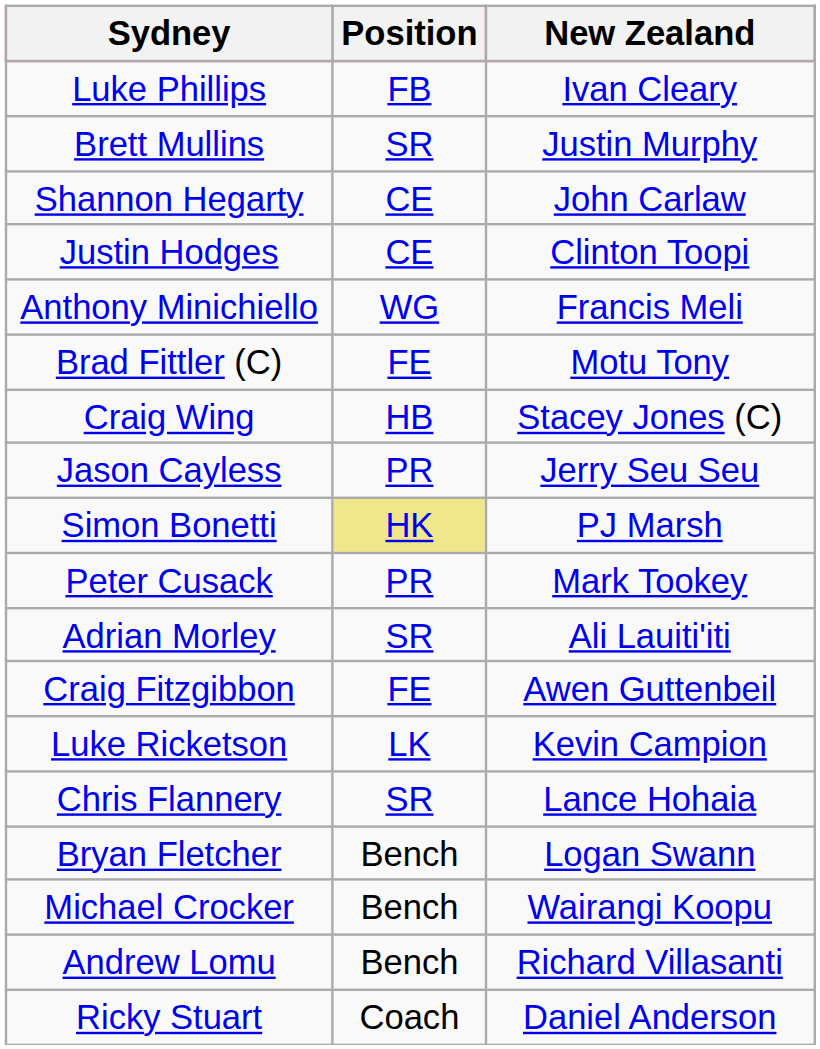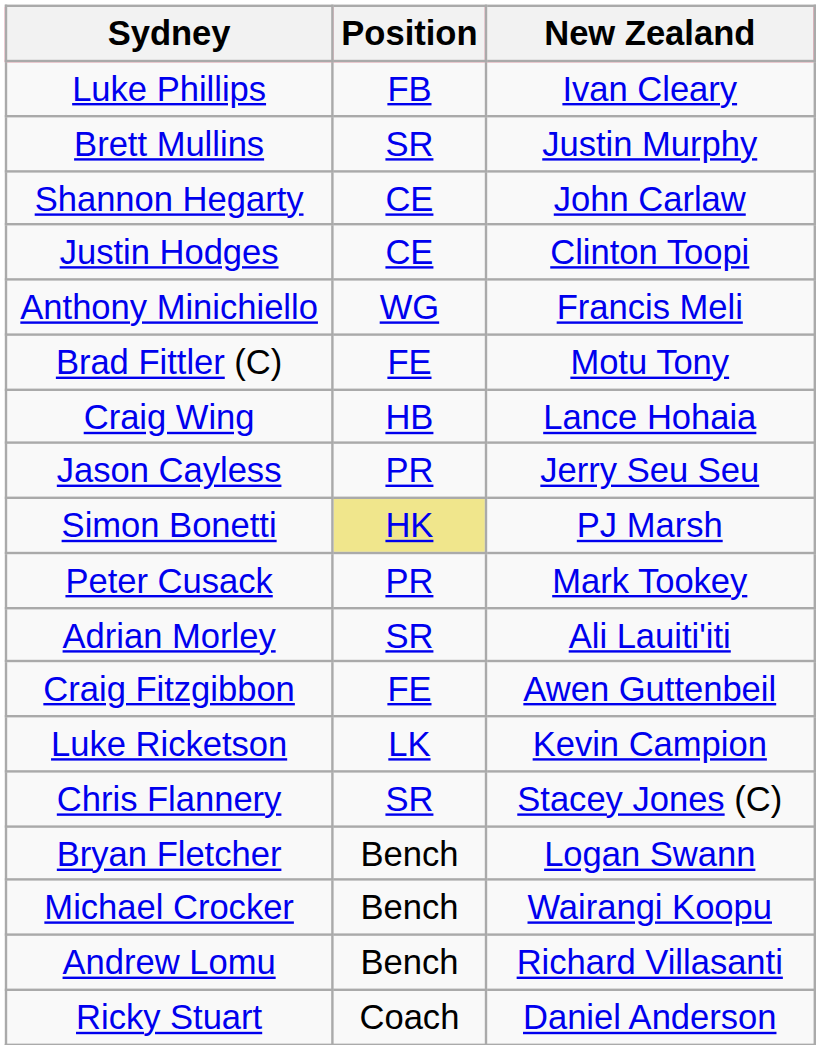 <table align="right" class="wikitable" style="font-size:90%; margin-left:1em">
 <tr bgcolor="#FF0033">
 <th width="130">Sydney</th>
 <th width="40">Position</th>
 <th width="130">New Zealand</th>
 </tr>
 <tr align=center>
 <td><a href='#'>Luke Phillips</a></td>
 <td><a href='#'>FB</a></td>
 <td><a href='#'>Ivan Cleary</a></td>
 </tr>
 <tr align=center>
 <td><a href='#'>Brett Mullins</a></td>
 <td><a href='#'>SR</a></td>
 <td><a href='#'>Justin Murphy</a></td>
 </tr>
 <tr align=center>
 <td><a href='#'>Shannon Hegarty</a></td>
 <td><a href='#'>CE</a></td>
 <td><a href='#'>John Carlaw</a></td>
 </tr>
 <tr align=center>
 <td><a href='#'>Justin Hodges</a></td>
 <td><a href='#'>CE</a></td>
 <td><a href='#'>Clinton Toopi</a></td>
 </tr>
 <tr align=center>
 <td><a href='#'>Anthony Minichiello</a></td>
 <td><a href='#'>WG</a></td>
 <td><a href='#'>Francis Meli</a></td>
 </tr>
 <tr align=center>
 <td><a href='#'>Brad Fittler</a> (C)</td>
 <td><a href='#'>FE</a></td>
 <td><a href='#'>Motu Tony</a></td>
 </tr>
 <tr align=center>
 <td><a href='#'>Craig Wing</a></td>
 <td><a href='#'>HB</a></td>
-<td><a href='#'>Stacey Jones</a> (C)</td>
+<td><a href='#'>Lance Hohaia</a></td>
 </tr>
 <tr align=center>
 <td><a href='#'>Jason Cayless</a></td>
 <td><a href='#'>PR</a></td>
 <td><a href='#'>Jerry Seu Seu</a></td>
 </tr>
 <tr align=center>
 <td><a href='#'>Simon Bonetti</a></td>
 <td style="background: khaki;"><a href='#'>HK</a></td>
 <td><a href='#'>PJ Marsh</a></td>
 </tr>
 <tr align=center>
 <td><a href='#'>Peter Cusack</a></td>
 <td><a href='#'>PR</a></td>
 <td><a href='#'>Mark Tookey</a></td>
 </tr>
 <tr align=center>
 <td><a href='#'>Adrian Morley</a></td>
 <td><a href='#'>SR</a></td>
 <td><a href='#'>Ali Lauiti'iti</a></td>
 </tr>
 <tr align=center>
 <td><a href='#'>Craig Fitzgibbon</a></td>
 <td><a href='#'>FE</a></td>
 <td><a href='#'>Awen Guttenbeil</a></td>
 </tr>
 <tr align=center>
 <td><a href='#'>Luke Ricketson</a></td>
 <td><a href='#'>LK</a></td>
 <td><a href='#'>Kevin Campion</a></td>
 </tr>
 <tr align=center>
 <td><a href='#'>Chris Flannery</a></td>
 <td><a href='#'>SR</a></td>
-<td><a href='#'>Lance Hohaia</a></td>
+<td><a href='#'>Stacey Jones</a> (C)</td>
 </tr>
 <tr align=center>
 <td><a href='#'>Bryan Fletcher</a></td>
 <td>Bench</td>
 <td><a href='#'>Logan Swann</a></td>
 </tr>
 <tr align=center>
 <td><a href='#'>Michael Crocker</a></td>
 <td>Bench</td>
 <td><a href='#'>Wairangi Koopu</a></td>
 </tr>
 <tr align=center>
 <td><a href='#'>Andrew Lomu</a></td>
 <td>Bench</td>
 <td><a href='#'>Richard Villasanti</a></td>
 </tr>
 <tr align=center>
 <td><a href='#'>Ricky Stuart</a></td>
 <td>Coach</td>
 <td><a href='#'>Daniel Anderson</a></td>
 </tr>
 <tr>
 </tr>
 </table>
